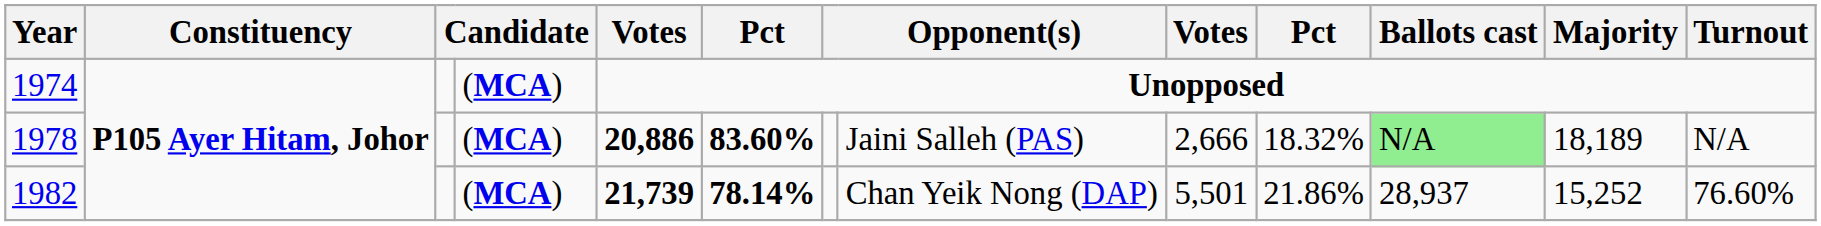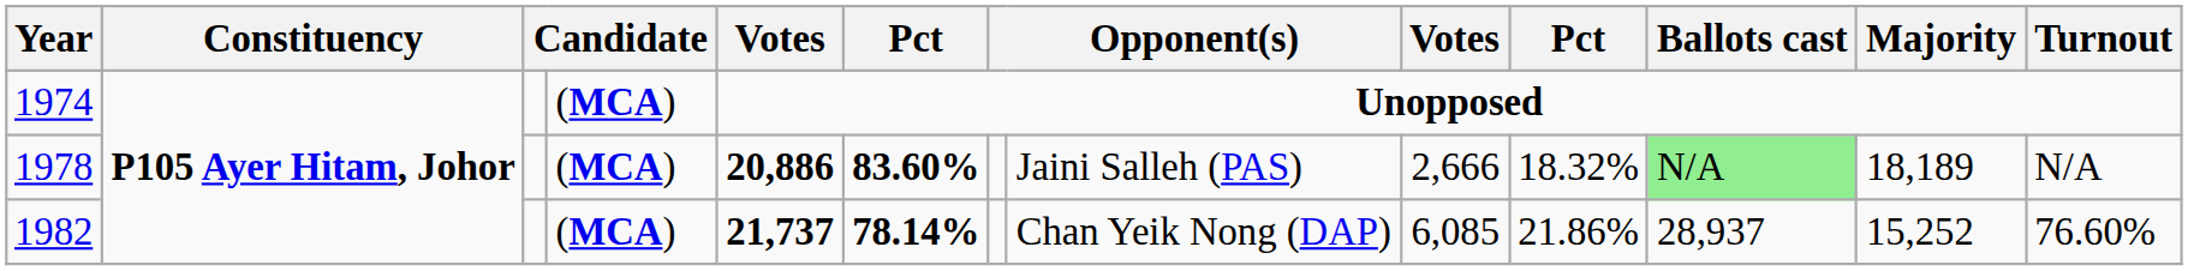 <table class="wikitable" style="margin:0.5em ; font-size:95%">
 <tr>
 <th>Year</th>
 <th>Constituency</th>
 <th colspan=2>Candidate</th>
 <th>Votes</th>
 <th>Pct</th>
 <th colspan=2>Opponent(s)</th>
 <th>Votes</th>
 <th>Pct</th>
 <th>Ballots cast</th>
 <th>Majority</th>
 <th>Turnout</th>
 </tr>
 <tr>
 <td><a href='#'>1974</a></td>
 <td rowspan=3><strong>P105 <a href='#'>Ayer Hitam</a>, Johor</strong></td>
 <td></td>
 <td> (<a href='#'><strong>MCA</strong></a>)</td>
 <td colspan=9 align=center><strong>Unopposed</strong></td>
 </tr>
 <tr>
 <td><a href='#'>1978</a></td>
 <td></td>
 <td> (<a href='#'><strong>MCA</strong></a>)</td>
 <td align="right"><strong>20,886</strong></td>
 <td><strong>83.60%</strong></td>
 <td></td>
 <td>Jaini Salleh (<a href='#'>PAS</a>)</td>
 <td align="right">2,666</td>
 <td>18.32%</td>
 <td style="background: lightgreen;">N/A</td>
 <td>18,189</td>
 <td>N/A</td>
 </tr>
 <tr>
 <td><a href='#'>1982</a></td>
 <td></td>
 <td> (<a href='#'><strong>MCA</strong></a>)</td>
-<td align="right"><strong>21,739</strong></td>
+<td align="right"><strong>21,737</strong></td>
 <td><strong>78.14%</strong></td>
 <td></td>
 <td>Chan Yeik Nong (<a href='#'>DAP</a>)</td>
-<td align="right">5,501</td>
+<td align="right">6,085</td>
 <td>21.86%</td>
 <td>28,937</td>
 <td>15,252</td>
 <td>76.60%</td>
 </tr>
 </table>
